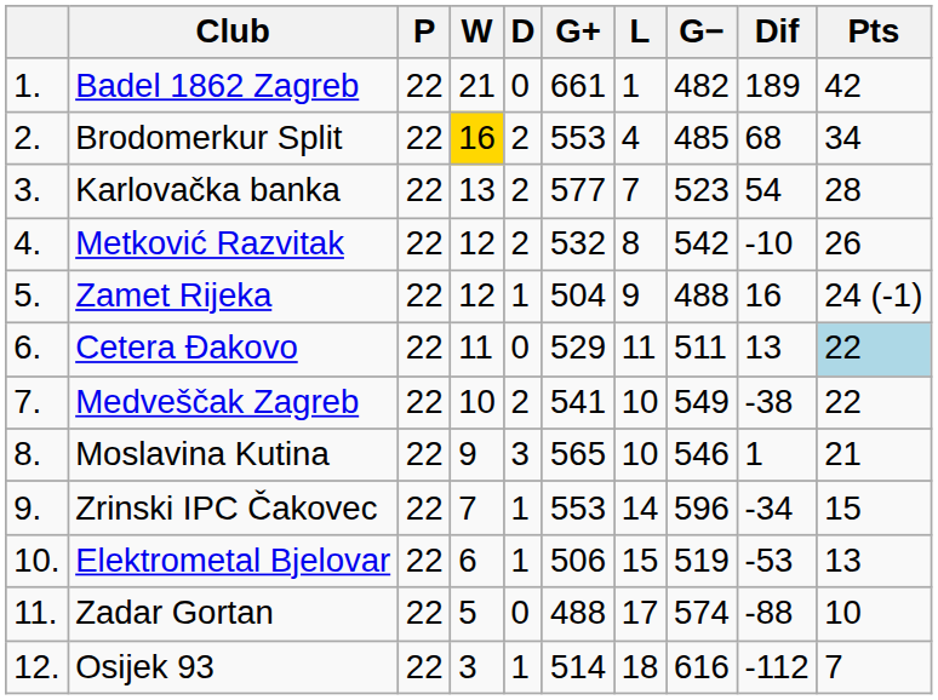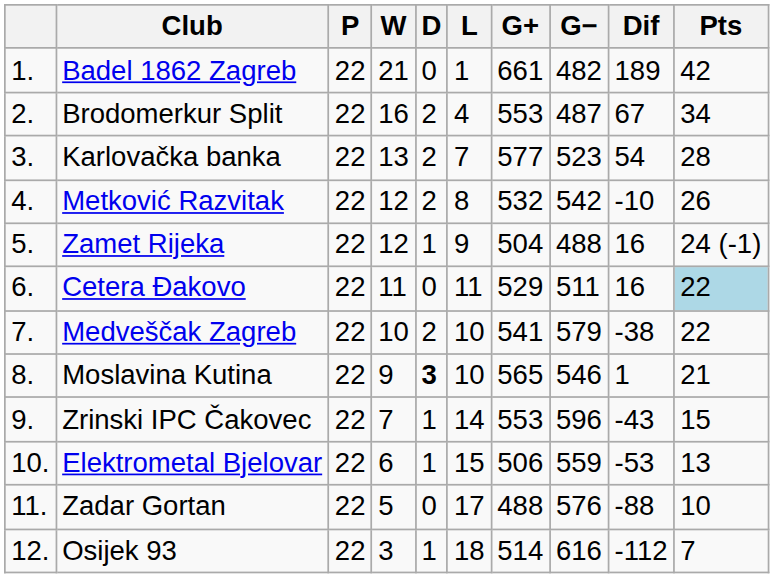 <table class="wikitable sortable">
 <tr>
 <th></th>
 <th>Club</th>
 <th>P</th>
 <th>W</th>
 <th>D</th>
+<th>L</th>
 <th>G+</th>
-<th>L</th>
 <th>G−</th>
 <th>Dif</th>
 <th>Pts</th>
 </tr>
 <tr>
 <td>1.</td>
 <td><a href='#'>Badel 1862 Zagreb</a></td>
 <td>22</td>
 <td>21</td>
 <td>0</td>
+<td>1</td>
 <td>661</td>
-<td>1</td>
 <td>482</td>
 <td>189</td>
 <td>42</td>
 </tr>
 <tr>
 <td>2.</td>
 <td>Brodomerkur Split</td>
 <td>22</td>
-<td style="background: gold;">16</td>
+<td>16</td>
 <td>2</td>
+<td>4</td>
 <td>553</td>
-<td>4</td>
-<td>485</td>
-<td>68</td>
+<td>487</td>
+<td>67</td>
 <td>34</td>
 </tr>
 <tr>
 <td>3.</td>
 <td>Karlovačka banka</td>
 <td>22</td>
 <td>13</td>
 <td>2</td>
+<td>7</td>
 <td>577</td>
-<td>7</td>
 <td>523</td>
 <td>54</td>
 <td>28</td>
 </tr>
 <tr>
 <td>4.</td>
 <td><a href='#'>Metković Razvitak</a></td>
 <td>22</td>
 <td>12</td>
 <td>2</td>
+<td>8</td>
 <td>532</td>
-<td>8</td>
 <td>542</td>
 <td>-10</td>
 <td>26</td>
 </tr>
 <tr>
 <td>5.</td>
 <td><a href='#'>Zamet Rijeka</a></td>
 <td>22</td>
 <td>12</td>
 <td>1</td>
+<td>9</td>
 <td>504</td>
-<td>9</td>
 <td>488</td>
 <td>16</td>
 <td>24 (-1)</td>
 </tr>
 <tr>
 <td>6.</td>
 <td><a href='#'>Cetera Đakovo</a></td>
 <td>22</td>
 <td>11</td>
 <td>0</td>
+<td>11</td>
 <td>529</td>
-<td>11</td>
 <td>511</td>
-<td>13</td>
+<td>16</td>
 <td style="background: lightblue;">22</td>
 </tr>
 <tr>
 <td>7.</td>
 <td><a href='#'>Medveščak Zagreb</a></td>
 <td>22</td>
 <td>10</td>
 <td>2</td>
+<td>10</td>
 <td>541</td>
-<td>10</td>
-<td>549</td>
+<td>579</td>
 <td>-38</td>
 <td>22</td>
 </tr>
 <tr>
 <td>8.</td>
 <td>Moslavina Kutina</td>
 <td>22</td>
 <td>9</td>
-<td>3</td>
+<td><strong>3</strong></td>
+<td>10</td>
 <td>565</td>
-<td>10</td>
 <td>546</td>
 <td>1</td>
 <td>21</td>
 </tr>
 <tr>
 <td>9.</td>
 <td>Zrinski IPC Čakovec</td>
 <td>22</td>
 <td>7</td>
 <td>1</td>
+<td>14</td>
 <td>553</td>
-<td>14</td>
 <td>596</td>
-<td>-34</td>
+<td>-43</td>
 <td>15</td>
 </tr>
 <tr>
 <td>10.</td>
 <td><a href='#'>Elektrometal Bjelovar</a></td>
 <td>22</td>
 <td>6</td>
 <td>1</td>
+<td>15</td>
 <td>506</td>
-<td>15</td>
-<td>519</td>
+<td>559</td>
 <td>-53</td>
 <td>13</td>
 </tr>
 <tr>
 <td>11.</td>
 <td>Zadar Gortan</td>
 <td>22</td>
 <td>5</td>
 <td>0</td>
+<td>17</td>
 <td>488</td>
-<td>17</td>
-<td>574</td>
+<td>576</td>
 <td>-88</td>
 <td>10</td>
 </tr>
 <tr>
 <td>12.</td>
 <td>Osijek 93</td>
 <td>22</td>
 <td>3</td>
 <td>1</td>
+<td>18</td>
 <td>514</td>
-<td>18</td>
 <td>616</td>
 <td>-112</td>
 <td>7</td>
 </tr>
 </table>
